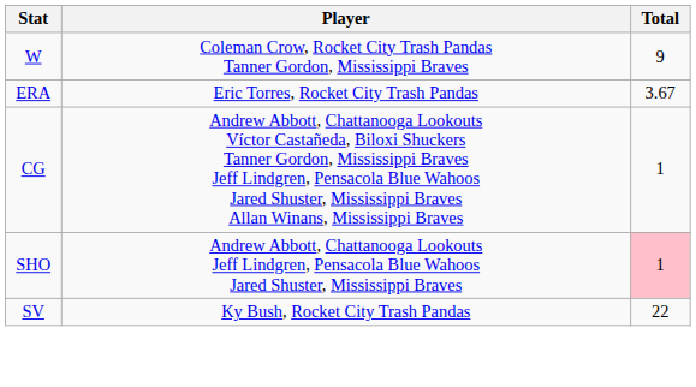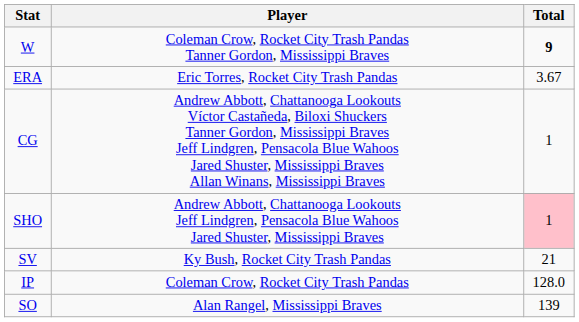 <table class="wikitable" width="40%" style="text-align:center;">
 <tr>
 <th width="5%">Stat</th>
 <th width="60%">Player</th>
 <th width="5%">Total</th>
 </tr>
 <tr>
 <td><a href='#'>W</a></td>
 <td><a href='#'>Coleman Crow</a>, <a href='#'>Rocket City Trash Pandas</a> <br> <a href='#'>Tanner Gordon</a>, <a href='#'>Mississippi Braves</a></td>
-<td>9</td>
+<td><strong>9</strong></td>
 </tr>
 <tr>
 <td><a href='#'>ERA</a></td>
 <td><a href='#'>Eric Torres</a>, <a href='#'>Rocket City Trash Pandas</a></td>
 <td>3.67</td>
 </tr>
 <tr>
 <td><a href='#'>CG</a></td>
 <td><a href='#'>Andrew Abbott</a>, <a href='#'>Chattanooga Lookouts</a> <br> <a href='#'>Víctor Castañeda</a>, <a href='#'>Biloxi Shuckers</a> <br> <a href='#'>Tanner Gordon</a>, <a href='#'>Mississippi Braves</a> <br> <a href='#'>Jeff Lindgren</a>, <a href='#'>Pensacola Blue Wahoos</a> <br> <a href='#'>Jared Shuster</a>, <a href='#'>Mississippi Braves</a> <br> <a href='#'>Allan Winans</a>, <a href='#'>Mississippi Braves</a></td>
 <td>1</td>
 </tr>
 <tr>
 <td><a href='#'>SHO</a></td>
 <td><a href='#'>Andrew Abbott</a>, <a href='#'>Chattanooga Lookouts</a> <br> <a href='#'>Jeff Lindgren</a>, <a href='#'>Pensacola Blue Wahoos</a> <br> <a href='#'>Jared Shuster</a>, <a href='#'>Mississippi Braves</a></td>
 <td style="background: pink;">1</td>
 </tr>
 <tr>
 <td><a href='#'>SV</a></td>
 <td><a href='#'>Ky Bush</a>, <a href='#'>Rocket City Trash Pandas</a></td>
-<td>22</td>
+<td>21</td>
+</tr>
+<tr>
+<td><a href='#'>IP</a></td>
+<td><a href='#'>Coleman Crow</a>, <a href='#'>Rocket City Trash Pandas</a></td>
+<td>128.0</td>
+</tr>
+<tr>
+<td><a href='#'>SO</a></td>
+<td><a href='#'>Alan Rangel</a>, <a href='#'>Mississippi Braves</a></td>
+<td>139</td>
 </tr>
 </table>
